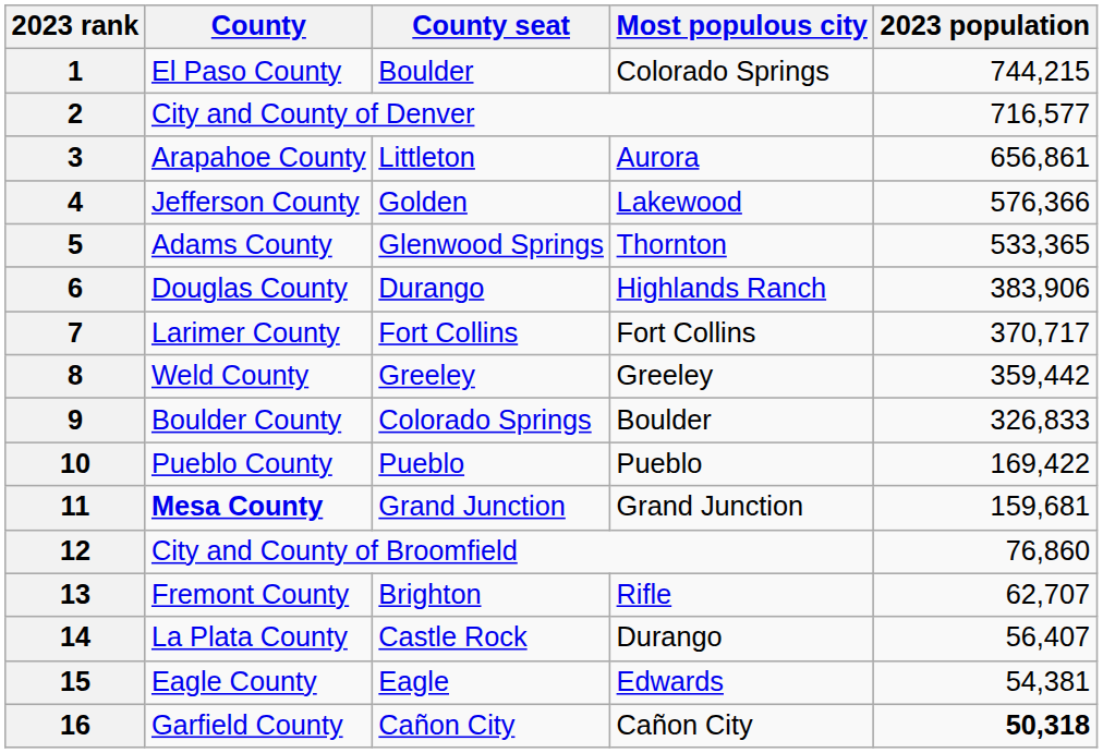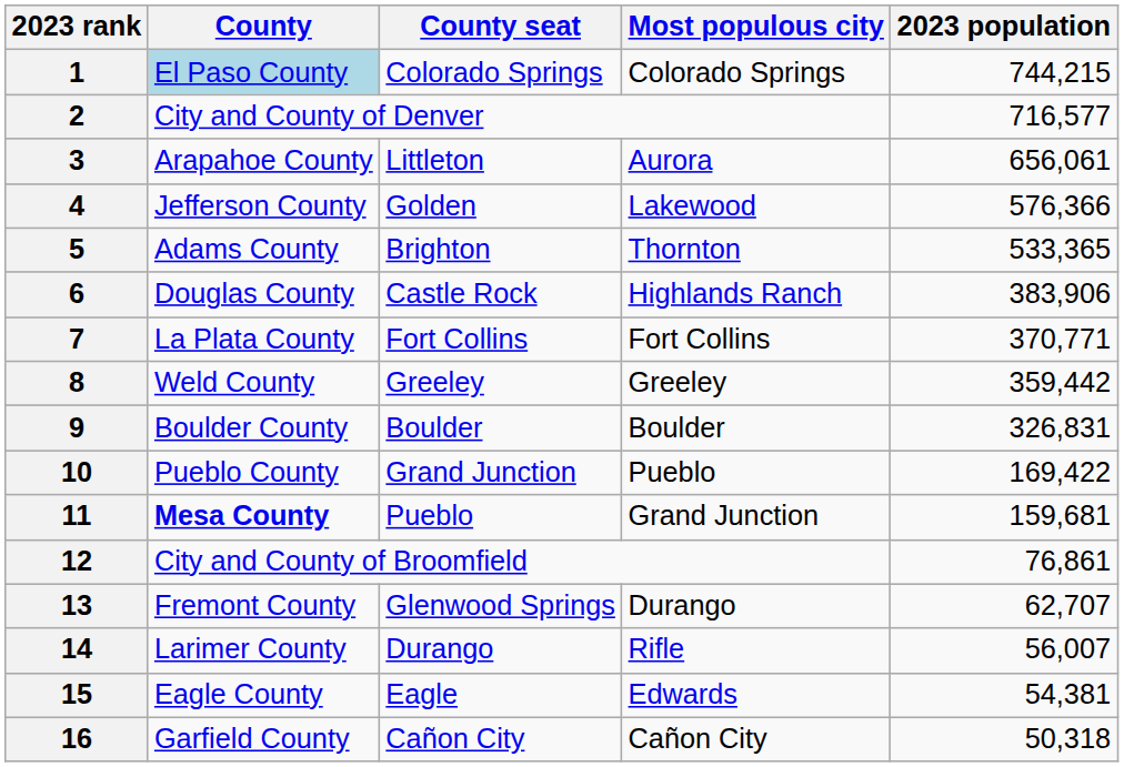 <table class="wikitable sortable">
 <tr>
 <th scope=col>2023 rank</th>
 <th scope=col><a href='#'>County</a></th>
 <th scope=col><a href='#'>County seat</a></th>
 <th scope=col><a href='#'>Most populous city</a></th>
 <th scope=col>2023 population</th>
 </tr>
 <tr>
 <th scope=row align=center>1</th>
-<td><a href='#'>El Paso County</a></td>
-<td><a href='#'>Boulder</a></td>
+<td style="background: lightblue;"><a href='#'>El Paso County</a></td>
+<td><a href='#'>Colorado Springs</a></td>
 <td>Colorado Springs</td>
 <td align=right>744,215</td>
 </tr>
 <tr>
 <th scope=row align=center>2</th>
 <td colspan=3 data-sort-value=Denver><a href='#'>City and County of Denver</a></td>
 <td align=right>716,577</td>
 </tr>
 <tr>
 <th scope=row align=center>3</th>
 <td><a href='#'>Arapahoe County</a></td>
 <td><a href='#'>Littleton</a></td>
 <td><a href='#'>Aurora</a></td>
-<td align=right>656,861</td>
+<td align=right>656,061</td>
 </tr>
 <tr>
 <th scope=row align=center>4</th>
 <td><a href='#'>Jefferson County</a></td>
 <td><a href='#'>Golden</a></td>
 <td><a href='#'>Lakewood</a></td>
 <td align=right>576,366</td>
 </tr>
 <tr>
 <th scope=row align=center>5</th>
 <td><a href='#'>Adams County</a></td>
-<td><a href='#'>Glenwood Springs</a></td>
+<td><a href='#'>Brighton</a></td>
 <td><a href='#'>Thornton</a></td>
 <td align=right>533,365</td>
 </tr>
 <tr>
 <th scope=row align=center>6</th>
 <td><a href='#'>Douglas County</a></td>
-<td><a href='#'>Durango</a></td>
+<td><a href='#'>Castle Rock</a></td>
 <td><a href='#'>Highlands Ranch</a></td>
 <td align=right>383,906</td>
 </tr>
 <tr>
 <th scope=row align=center>7</th>
-<td><a href='#'>Larimer County</a></td>
+<td><a href='#'>La Plata County</a></td>
 <td><a href='#'>Fort Collins</a></td>
 <td>Fort Collins</td>
-<td align=right>370,717</td>
+<td align=right>370,771</td>
 </tr>
 <tr>
 <th scope=row align=center>8</th>
 <td><a href='#'>Weld County</a></td>
 <td><a href='#'>Greeley</a></td>
 <td>Greeley</td>
 <td align=right>359,442</td>
 </tr>
 <tr>
 <th scope=row align=center>9</th>
 <td><a href='#'>Boulder County</a></td>
-<td><a href='#'>Colorado Springs</a></td>
+<td><a href='#'>Boulder</a></td>
 <td>Boulder</td>
-<td align=right>326,833</td>
+<td align=right>326,831</td>
 </tr>
 <tr>
 <th scope=row align=center>10</th>
 <td><a href='#'>Pueblo County</a></td>
-<td><a href='#'>Pueblo</a></td>
+<td><a href='#'>Grand Junction</a></td>
 <td>Pueblo</td>
 <td align=right>169,422</td>
 </tr>
 <tr>
 <th scope=row align=center>11</th>
 <td><strong><a href='#'>Mesa County</a></strong></td>
-<td><a href='#'>Grand Junction</a></td>
+<td><a href='#'>Pueblo</a></td>
 <td>Grand Junction</td>
 <td align=right>159,681</td>
 </tr>
 <tr>
 <th scope=row align=center>12</th>
 <td colspan=3 data-sort-value=Broomfield><a href='#'>City and County of Broomfield</a></td>
-<td align=right>76,860</td>
+<td align=right>76,861</td>
 </tr>
 <tr>
 <th scope=row align=center>13</th>
 <td><a href='#'>Fremont County</a></td>
-<td><a href='#'>Brighton</a></td>
-<td><a href='#'>Rifle</a></td>
+<td><a href='#'>Glenwood Springs</a></td>
+<td>Durango</td>
 <td align=right>62,707</td>
 </tr>
 <tr>
 <th scope=row align=center>14</th>
-<td><a href='#'>La Plata County</a></td>
-<td><a href='#'>Castle Rock</a></td>
-<td>Durango</td>
-<td align=right>56,407</td>
+<td><a href='#'>Larimer County</a></td>
+<td><a href='#'>Durango</a></td>
+<td><a href='#'>Rifle</a></td>
+<td align=right>56,007</td>
 </tr>
 <tr>
 <th scope=row align=center>15</th>
 <td><a href='#'>Eagle County</a></td>
 <td><a href='#'>Eagle</a></td>
 <td><a href='#'>Edwards</a></td>
 <td align=right>54,381</td>
 </tr>
 <tr>
 <th scope=row align=center>16</th>
 <td><a href='#'>Garfield County</a></td>
 <td><a href='#'>Cañon City</a></td>
 <td>Cañon City</td>
-<td align=right><strong>50,318</strong></td>
+<td align=right>50,318</td>
 </tr>
 </table>
